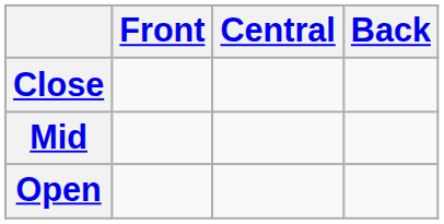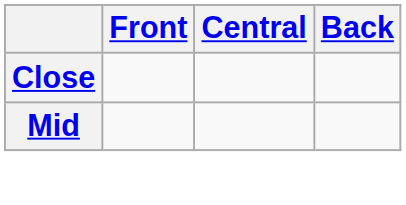 <table class="wikitable" style="text-align:center;">
 <tr>
 <th></th>
 <th><a href='#'>Front</a></th>
 <th><a href='#'>Central</a></th>
 <th><a href='#'>Back</a></th>
 </tr>
 <tr>
 <th><a href='#'>Close</a></th>
 <td> </td>
 <td> </td>
 <td> </td>
 </tr>
 <tr>
 <th><a href='#'>Mid</a></th>
 <td> </td>
 <td></td>
 <td> </td>
 </tr>
-<tr>
-<th><a href='#'>Open</a></th>
-<td></td>
-<td> </td>
-<td></td>
-</tr>
 </table>
